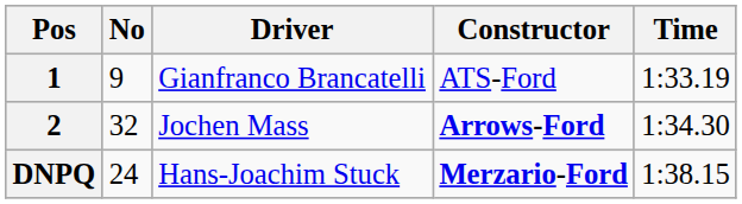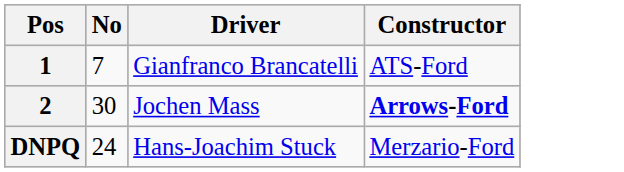 <table class="wikitable" style="font-size: 95%;">
 <tr>
 <th>Pos</th>
 <th>No</th>
 <th>Driver</th>
 <th>Constructor</th>
-<th>Time</th>
 </tr>
 <tr>
 <th>1</th>
-<td>9</td>
+<td>7</td>
 <td> <a href='#'>Gianfranco Brancatelli</a></td>
 <td><a href='#'>ATS</a>-<a href='#'>Ford</a></td>
-<td>1:33.19</td>
 </tr>
 <tr>
 <th>2</th>
-<td>32</td>
+<td>30</td>
 <td> <a href='#'>Jochen Mass</a></td>
 <td><strong><a href='#'>Arrows</a>-<a href='#'>Ford</a></strong></td>
-<td>1:34.30</td>
 </tr>
 <tr>
 <th>DNPQ</th>
 <td>24</td>
 <td> <a href='#'>Hans-Joachim Stuck</a></td>
-<td><strong><a href='#'>Merzario</a>-<a href='#'>Ford</a></strong></td>
-<td>1:38.15</td>
+<td><a href='#'>Merzario</a>-<a href='#'>Ford</a></td>
 </tr>
 </table>
